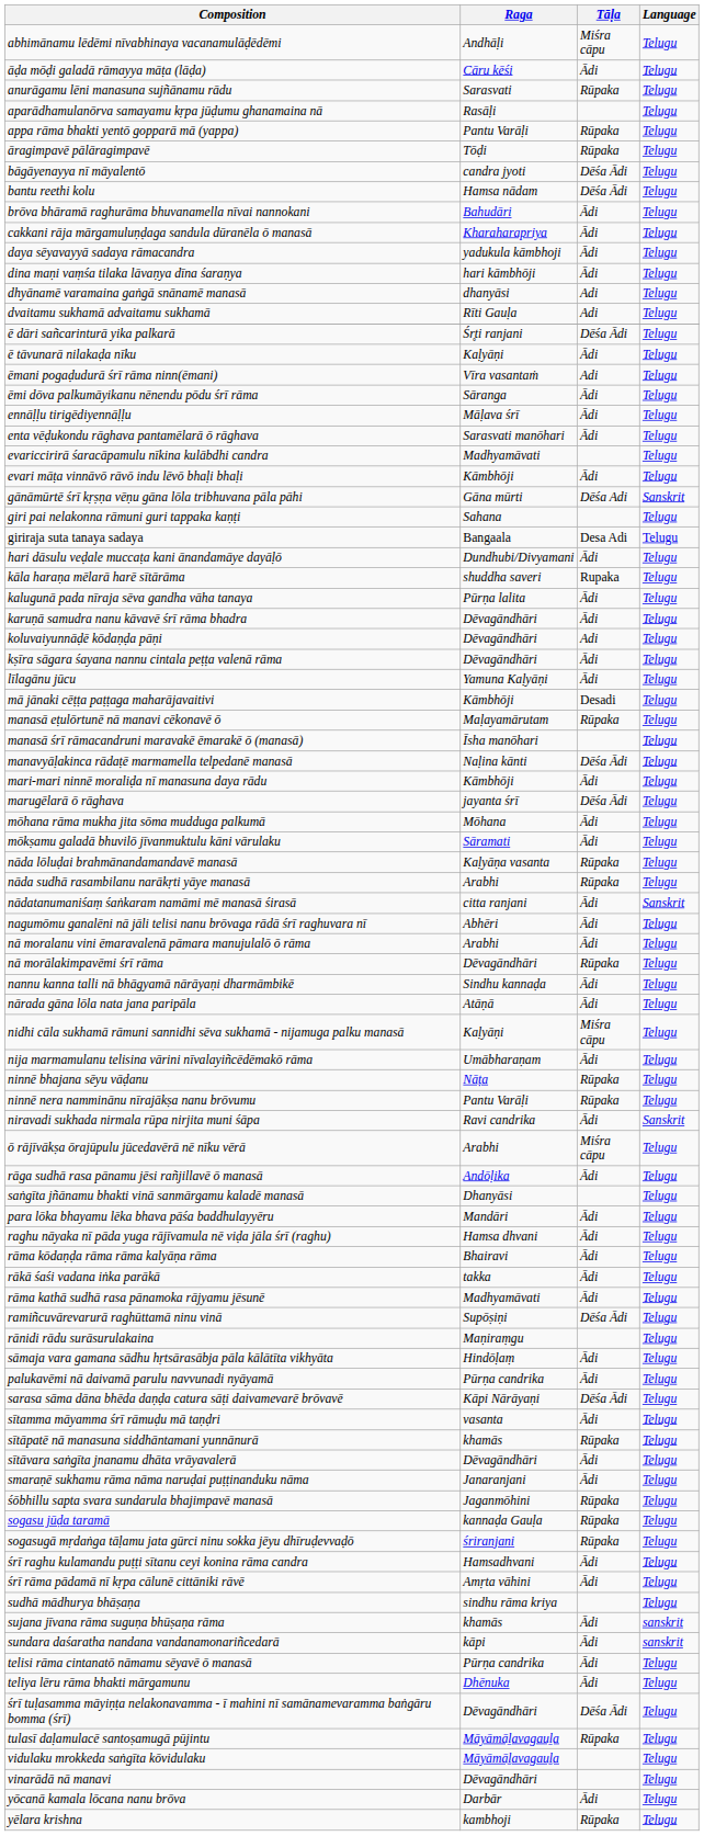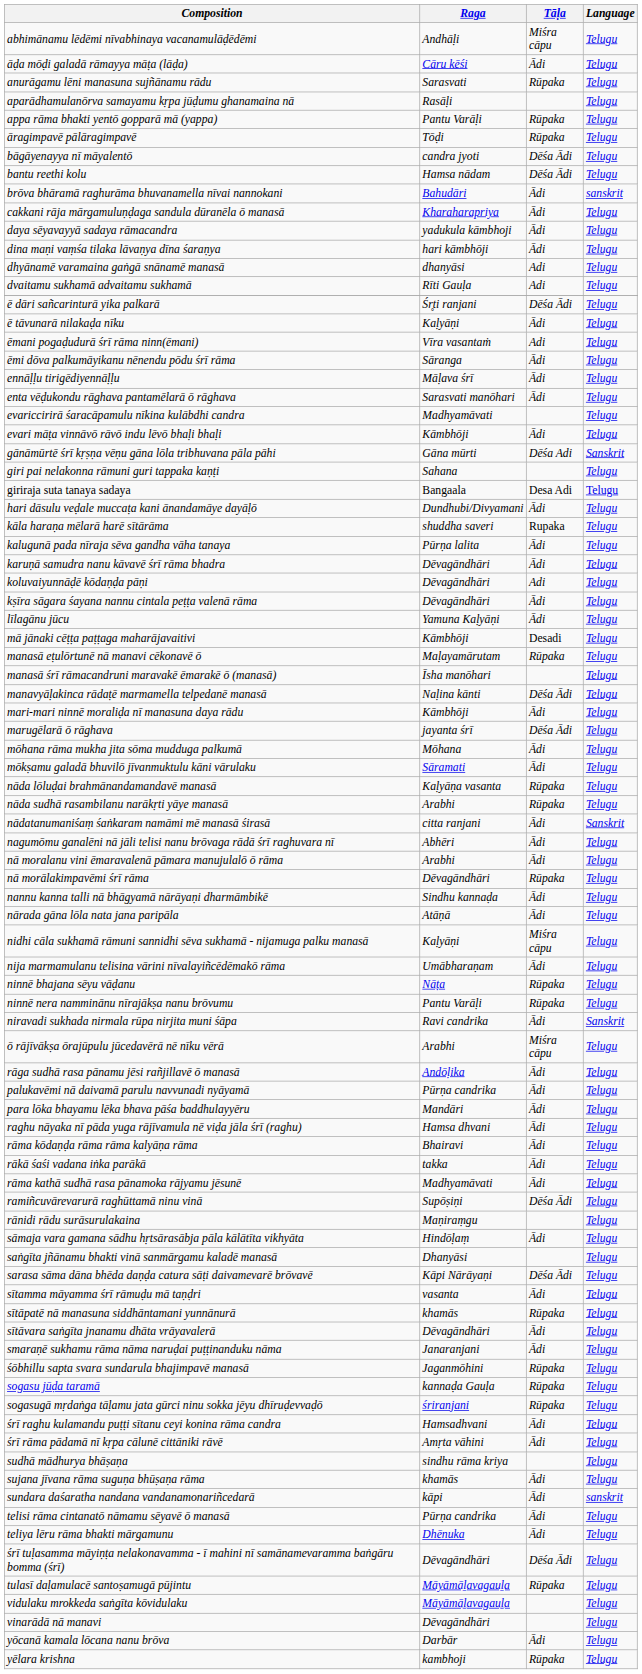 <table class="wikitable">
 <tr>
 <th><em>Composition</em></th>
 <th><em><a href='#'>Raga</a></em></th>
 <th><em><a href='#'>Tāḷa</a></em></th>
 <th><em>Language</em></th>
 </tr>
 <tr>
 <td><em>abhimānamu lēdēmi nīvabhinaya vacanamulāḍēdēmi</em></td>
 <td><em>Andhāḷi</em></td>
 <td><em>Miśra cāpu</em></td>
 <td><em><a href='#'>Telugu</a></em></td>
 </tr>
 <tr>
 <td><em>āḍa mōḍi galadā rāmayya māṭa (lāḍa)</em></td>
 <td><em><a href='#'>Cāru kēśi</a></em></td>
 <td><em>Ādi</em></td>
 <td><em><a href='#'>Telugu</a></em></td>
 </tr>
 <tr>
 <td><em>anurāgamu lēni manasuna sujñānamu rādu</em></td>
 <td><em>Sarasvati</em></td>
 <td><em>Rūpaka</em></td>
 <td><em><a href='#'>Telugu</a></em></td>
 </tr>
 <tr>
 <td><em>aparādhamulanōrva samayamu kṛpa jūḍumu ghanamaina nā</em></td>
 <td><em>Rasāḷi</em></td>
 <td></td>
 <td><em><a href='#'>Telugu</a></em></td>
 </tr>
 <tr>
 <td><em>appa rāma bhakti yentō gopparā mā (yappa)</em></td>
 <td><em>Pantu Varāḷi</em></td>
 <td><em>Rūpaka</em></td>
 <td><em><a href='#'>Telugu</a></em></td>
 </tr>
 <tr>
 <td><em>āragimpavē pālāragimpavē</em></td>
 <td><em>Tōḍi</em></td>
 <td><em>Rūpaka</em></td>
 <td><em><a href='#'>Telugu</a></em></td>
 </tr>
 <tr>
 <td><em>bāgāyenayya nī māyalentō </em></td>
 <td><em>candra jyoti</em></td>
 <td><em>Dēśa Ādi</em></td>
 <td><em><a href='#'>Telugu</a></em></td>
 </tr>
 <tr>
 <td><em>bantu reethi kolu</em></td>
 <td><em>Hamsa nādam</em></td>
 <td><em>Dēśa Ādi</em></td>
 <td><em><a href='#'>Telugu</a></em></td>
 </tr>
 <tr>
 <td><em>brōva bhāramā raghurāma bhuvanamella nīvai nannokani</em></td>
 <td><em><a href='#'>Bahudāri</a></em></td>
 <td><em>Ādi</em></td>
-<td><em><a href='#'>Telugu</a></em></td>
+<td><em><a href='#'>sanskrit</a></em></td>
 </tr>
 <tr>
 <td><em>cakkani rāja mārgamuluṇḍaga sandula dūranēla ō manasā</em></td>
 <td><em><a href='#'>Kharaharapriya</a></em></td>
 <td><em>Ādi</em></td>
 <td><em><a href='#'>Telugu</a></em></td>
 </tr>
 <tr>
 <td><em>daya sēyavayyā sadaya rāmacandra</em></td>
 <td><em>yadukula kāmbhoji</em></td>
 <td><em>Ādi</em></td>
 <td><em><a href='#'>Telugu</a></em></td>
 </tr>
 <tr>
 <td><em>dina maṇi vaṃśa tilaka lāvaṇya dīna śaraṇya</em></td>
 <td><em>hari kāmbhōji</em></td>
 <td><em>Ādi</em></td>
 <td><em><a href='#'>Telugu</a></em></td>
 </tr>
 <tr>
 <td><em>dhyānamē varamaina gaṅgā snānamē manasā</em></td>
 <td><em>dhanyāsi</em></td>
 <td><em> Adi</em></td>
 <td><em><a href='#'>Telugu</a></em></td>
 </tr>
 <tr>
 <td><em>dvaitamu sukhamā advaitamu sukhamā</em></td>
 <td><em>Rīti Gauḷa</em></td>
 <td><em> Adi</em></td>
 <td><em><a href='#'>Telugu</a></em></td>
 </tr>
 <tr>
 </tr>
 <tr>
 <td><em>ē dāri sañcarinturā yika palkarā</em></td>
 <td><em>Śr̥ti ranjani</em></td>
 <td><em>Dēśa Ādi</em></td>
 <td><em><a href='#'>Telugu</a></em></td>
 </tr>
 <tr>
 <td><em>ē tāvunarā nilakaḍa nīku</em></td>
 <td><em>Kaḷyāṇi</em></td>
 <td><em>Ādi</em></td>
 <td><em><a href='#'>Telugu</a></em></td>
 </tr>
 <tr>
 <td><em>ēmani pogaḍudurā śrī rāma ninn(ēmani)</em></td>
 <td><em>Vīra vasantaṁ</em></td>
 <td><em> Adi</em></td>
 <td><em><a href='#'>Telugu</a></em></td>
 </tr>
 <tr>
 <td><em>ēmi dōva palkumāyikanu nēnendu pōdu śrī rāma</em></td>
 <td><em>Sāranga</em></td>
 <td><em>Ādi</em></td>
 <td><em><a href='#'>Telugu</a></em></td>
 </tr>
 <tr>
 <td><em>ennāḷḷu tirigēdiyennāḷḷu</em></td>
 <td><em>Māḷava śrī</em></td>
 <td><em>Ādi</em></td>
 <td><em><a href='#'>Telugu</a></em></td>
 </tr>
 <tr>
 <td><em>enta vēḍukondu rāghava pantamēlarā ō rāghava</em></td>
 <td><em>Sarasvati manōhari</em></td>
 <td><em>Ādi</em></td>
 <td><em><a href='#'>Telugu</a></em></td>
 </tr>
 <tr>
 <td><em>evariccirirā śaracāpamulu nīkina kulābdhi candra</em></td>
 <td><em>Madhyamāvati</em></td>
 <td></td>
 <td><em><a href='#'>Telugu</a></em></td>
 </tr>
 <tr>
 <td><em>evari māṭa vinnāvō rāvō indu lēvō bhaḷi bhaḷi</em></td>
 <td><em>Kāmbhōji</em></td>
 <td><em>Ādi</em></td>
 <td><em><a href='#'>Telugu</a></em></td>
 </tr>
 <tr>
 <td><em>gānāmūrtē śrī kṛṣṇa vēṇu gāna lōla tribhuvana pāla pāhi</em></td>
 <td><em>Gāna mūrti</em></td>
 <td><em>Dēśa Adi</em></td>
 <td><em><a href='#'>Sanskrit</a></em></td>
 </tr>
 <tr>
 <td><em>giri pai nelakonna rāmuni guri tappaka kaṇṭi</em></td>
 <td><em>Sahana</em></td>
 <td></td>
 <td><em><a href='#'>Telugu</a></em></td>
 </tr>
 <tr>
 <td>giriraja suta tanaya sadaya </td>
 <td>Bangaala</td>
 <td>Desa Adi</td>
 <td><a href='#'>Telugu</a></td>
 </tr>
 <tr>
 <td><em>hari dāsulu veḍale muccaṭa kani ānandamāye dayāḷō</em></td>
 <td><em>Dundhubi/Divyamani</em></td>
 <td><em>Ādi</em></td>
 <td><em><a href='#'>Telugu</a></em></td>
 </tr>
 <tr>
 <td><em>kāla haraṇa mēlarā harē sītārāma</em></td>
 <td><em>shuddha saveri</em></td>
 <td>Rupaka</td>
 <td><em><a href='#'>Telugu</a></em></td>
 </tr>
 <tr>
 <td><em>kalugunā pada nīraja sēva gandha vāha tanaya</em></td>
 <td><em>Pūrṇa lalita</em></td>
 <td><em>Ādi</em></td>
 <td><em><a href='#'>Telugu</a></em></td>
 </tr>
 <tr>
 <td><em>karuṇā samudra nanu kāvavē śrī rāma bhadra</em></td>
 <td><em>Dēvagāndhāri</em></td>
 <td><em>Ādi</em></td>
 <td><em><a href='#'>Telugu</a></em></td>
 </tr>
 <tr>
 <td><em>koluvaiyunnāḍē kōdaṇḍa pāṇi</em></td>
 <td><em>Dēvagāndhāri</em></td>
 <td><em> Adi</em></td>
 <td><em><a href='#'>Telugu</a></em></td>
 </tr>
 <tr>
 <td><em>kṣīra sāgara śayana nannu cintala peṭṭa valenā rāma</em></td>
 <td><em>Dēvagāndhāri</em></td>
 <td><em>Ādi</em></td>
 <td><em><a href='#'>Telugu</a></em></td>
 </tr>
 <tr>
 <td><em>līlagānu jūcu</em></td>
 <td><em>Yamuna Kaḷyāṇi</em></td>
 <td><em>Ādi</em></td>
 <td><em><a href='#'>Telugu</a></em></td>
 </tr>
 <tr>
 <td><em>mā jānaki cēṭṭa paṭṭaga maharājavaitivi</em></td>
 <td><em>Kāmbhōji</em></td>
 <td>Desadi</td>
 <td><em><a href='#'>Telugu</a></em></td>
 </tr>
 <tr>
 <td><em>manasā eṭulōrtunē nā manavi cēkonavē ō</em></td>
 <td><em>Maḷayamārutam</em></td>
 <td><em>Rūpaka</em></td>
 <td><em><a href='#'>Telugu</a></em></td>
 </tr>
 <tr>
 <td><em>manasā śrī rāmacandruni maravakē ēmarakē ō (manasā)</em></td>
 <td><em>Īsha manōhari</em></td>
 <td></td>
 <td><em><a href='#'>Telugu</a></em></td>
 </tr>
 <tr>
 <td><em>manavyāḷakinca rādaṭē marmamella telpedanē manasā</em></td>
 <td><em>Naḷina kānti</em></td>
 <td><em>Dēśa Ādi</em></td>
 <td><em><a href='#'>Telugu</a></em></td>
 </tr>
 <tr>
 <td><em>mari-mari ninnē moraliḍa nī manasuna daya rādu</em></td>
 <td><em>Kāmbhōji</em></td>
 <td><em>Ādi</em></td>
 <td><em><a href='#'>Telugu</a></em></td>
 </tr>
 <tr>
 <td><em>marugēlarā ō rāghava</em></td>
 <td><em>jayanta śrī</em></td>
 <td><em>Dēśa Ādi</em></td>
 <td><em><a href='#'>Telugu</a></em></td>
 </tr>
 <tr>
 <td><em>mōhana rāma mukha jita sōma mudduga palkumā</em></td>
 <td><em>Mōhana</em></td>
 <td><em>Ādi</em></td>
 <td><em><a href='#'>Telugu</a></em></td>
 </tr>
 <tr>
 <td><em>mōkṣamu galadā bhuvilō jīvanmuktulu kāni vārulaku</em></td>
 <td><em><a href='#'>Sāramati</a></em></td>
 <td><em>Ādi</em></td>
 <td><em><a href='#'>Telugu</a></em></td>
 </tr>
 <tr>
 <td><em>nāda lōluḍai brahmānandamandavē manasā</em></td>
 <td><em>Kaḷyāṇa vasanta</em></td>
 <td><em>Rūpaka</em></td>
 <td><em><a href='#'>Telugu</a></em></td>
 </tr>
 <tr>
 <td><em>nāda sudhā rasambilanu narākṛti yāye manasā</em></td>
 <td><em>Arabhi</em></td>
 <td><em>Rūpaka</em></td>
 <td><em><a href='#'>Telugu</a></em></td>
 </tr>
 <tr>
 <td><em>nādatanumaniśaṃ śaṅkaram namāmi mē manasā śirasā</em></td>
 <td><em>citta ranjani</em></td>
 <td><em>Ādi</em></td>
 <td><em><a href='#'>Sanskrit</a></em></td>
 </tr>
 <tr>
 <td><em>nagumōmu ganalēni nā jāli telisi nanu brōvaga rādā śrī raghuvara nī</em></td>
 <td><em>Abhēri</em></td>
 <td><em>Ādi</em></td>
 <td><em><a href='#'>Telugu</a></em></td>
 </tr>
 <tr>
 <td><em>nā moralanu vini ēmaravalenā pāmara manujulalō ō rāma</em></td>
 <td><em>Arabhi</em></td>
 <td><em>Ādi</em></td>
 <td><em><a href='#'>Telugu</a></em></td>
 </tr>
 <tr>
 <td><em>nā morālakimpavēmi śrī rāma</em></td>
 <td><em>Dēvagāndhāri</em></td>
 <td><em>Rūpaka</em></td>
 <td><em><a href='#'>Telugu</a></em></td>
 </tr>
 <tr>
 <td><em>nannu kanna talli nā bhāgyamā nārāyaṇi dharmāmbikē</em></td>
 <td><em>Sindhu kannaḍa</em></td>
 <td><em>Ādi</em></td>
 <td><em><a href='#'>Telugu</a></em></td>
 </tr>
 <tr>
 <td><em>nārada gāna lōla nata jana paripāla</em></td>
 <td><em>Atāṇā</em></td>
 <td><em>Ādi</em></td>
 <td><em><a href='#'>Telugu</a></em></td>
 </tr>
 <tr>
 <td><em>nidhi cāla sukhamā rāmuni sannidhi sēva sukhamā - nijamuga palku manasā</em></td>
 <td><em>Kaḷyāṇi</em></td>
 <td><em>Miśra cāpu</em></td>
 <td><em><a href='#'>Telugu</a></em></td>
 </tr>
 <tr>
 <td><em>nija marmamulanu telisina vārini nīvalayiñcēdēmakō rāma</em></td>
 <td><em>Umābharaṇam</em></td>
 <td><em>Ādi</em></td>
 <td><em><a href='#'>Telugu</a></em></td>
 </tr>
 <tr>
 <td><em>ninnē bhajana sēyu vāḍanu</em></td>
 <td><em><a href='#'>Nāṭa</a></em></td>
 <td><em>Rūpaka</em></td>
 <td><em><a href='#'>Telugu</a></em></td>
 </tr>
 <tr>
 <td><em>ninnē nera namminānu nīrajākṣa nanu brōvumu</em></td>
 <td><em>Pantu Varāḷi</em></td>
 <td><em>Rūpaka</em></td>
 <td><em><a href='#'>Telugu</a></em></td>
 </tr>
 <tr>
 <td><em>niravadi sukhada nirmala rūpa nirjita muni śāpa</em></td>
 <td><em>Ravi candrika</em></td>
 <td><em>Ādi</em></td>
 <td><em><a href='#'>Sanskrit</a></em></td>
 </tr>
 <tr>
 <td><em>ō rājīvākṣa ōrajūpulu jūcedavērā nē nīku vērā</em></td>
 <td><em>Arabhi</em></td>
 <td><em>Miśra cāpu</em></td>
 <td><em><a href='#'>Telugu</a></em></td>
 </tr>
 <tr>
 <td><em>rāga sudhā rasa pānamu jēsi rañjillavē ō manasā</em></td>
 <td><em><a href='#'>Andōḷika</a></em></td>
 <td><em>Ādi</em></td>
 <td><em><a href='#'>Telugu</a></em></td>
 </tr>
 <tr>
-<td><em>saṅgīta jñānamu bhakti vinā sanmārgamu kaladē manasā</em></td>
-<td><em>Dhanyāsi</em></td>
-<td></td>
+<td><em>palukavēmi nā daivamā parulu navvunadi nyāyamā</em></td>
+<td><em>Pūrṇa candrika</em></td>
+<td><em>Ādi</em></td>
 <td><em><a href='#'>Telugu</a></em></td>
 </tr>
 <tr>
 <td><em>para lōka bhayamu lēka bhava pāśa baddhulayyēru</em></td>
 <td><em>Mandāri</em></td>
 <td><em>Ādi</em></td>
 <td><em><a href='#'>Telugu</a></em></td>
 </tr>
 <tr>
 <td><em>raghu nāyaka nī pāda yuga rājīvamula nē viḍa jāla śrī (raghu)</em></td>
 <td><em>Hamsa dhvani</em></td>
 <td><em>Ādi</em></td>
 <td><em><a href='#'>Telugu</a></em></td>
 </tr>
 <tr>
 <td><em>rāma kōdaṇḍa rāma rāma kalyāṇa rāma</em></td>
 <td><em>Bhairavi</em></td>
 <td><em>Ādi</em></td>
 <td><em><a href='#'>Telugu</a></em></td>
 </tr>
 <tr>
 <td><em>rākā śaśi vadana iṅka parākā</em></td>
 <td><em>takka</em></td>
 <td><em>Ādi</em></td>
 <td><em><a href='#'>Telugu</a></em></td>
 </tr>
 <tr>
 <td><em>rāma kathā sudhā rasa pānamoka rājyamu jēsunē</em></td>
 <td><em>Madhyamāvati</em></td>
 <td><em>Ādi</em></td>
 <td><em><a href='#'>Telugu</a></em></td>
 </tr>
 <tr>
 <td><em>ramiñcuvārevarurā raghūttamā ninu vinā</em></td>
 <td><em>Supōṣiṇi</em></td>
 <td><em>Dēśa Ādi</em></td>
 <td><em><a href='#'>Telugu</a></em></td>
 </tr>
 <tr>
 <td><em>rānidi rādu surāsurulakaina</em></td>
 <td><em>Maṇiraṃgu</em></td>
 <td></td>
 <td><em><a href='#'>Telugu</a></em></td>
 </tr>
 <tr>
 <td><em>sāmaja vara gamana sādhu hṛtsārasābja pāla kālātīta vikhyāta</em></td>
 <td><em>Hindōḷaṃ</em></td>
 <td><em>Ādi</em></td>
 <td><em><a href='#'>Telugu</a></em></td>
 </tr>
 <tr>
-<td><em>palukavēmi nā daivamā parulu navvunadi nyāyamā</em></td>
-<td><em>Pūrṇa candrika</em></td>
-<td><em>Ādi</em></td>
+<td><em>saṅgīta jñānamu bhakti vinā sanmārgamu kaladē manasā</em></td>
+<td><em>Dhanyāsi</em></td>
+<td></td>
 <td><em><a href='#'>Telugu</a></em></td>
 </tr>
 <tr>
 <td><em>sarasa sāma dāna bhēda daṇḍa catura sāṭi daivamevarē brōvavē</em></td>
 <td><em>Kāpi Nārāyaṇi</em></td>
 <td><em>Dēśa Ādi</em></td>
 <td><em><a href='#'>Telugu</a></em></td>
 </tr>
 <tr>
 <td><em>sītamma māyamma śrī rāmuḍu mā taṇḍri</em></td>
 <td><em>vasanta</em></td>
 <td><em>Ādi</em></td>
 <td><em><a href='#'>Telugu</a></em></td>
 </tr>
 <tr>
 <td><em>sītāpatē nā manasuna siddhāntamani yunnānurā</em></td>
 <td><em>khamās</em></td>
 <td><em>Rūpaka</em></td>
 <td><em><a href='#'>Telugu</a></em></td>
 </tr>
 <tr>
 <td><em>sītāvara saṅgīta jnanamu dhāta vrāyavalerā</em></td>
 <td><em>Dēvagāndhāri</em></td>
 <td><em>Ādi</em></td>
 <td><em><a href='#'>Telugu</a></em></td>
 </tr>
 <tr>
 <td><em>smaraṇē sukhamu rāma nāma naruḍai puṭṭinanduku nāma</em></td>
 <td><em>Janaranjani</em></td>
 <td><em>Ādi</em></td>
 <td><em><a href='#'>Telugu</a></em></td>
 </tr>
 <tr>
 <td><em>śōbhillu sapta svara sundarula bhajimpavē manasā</em></td>
 <td><em>Jaganmōhini</em></td>
 <td><em>Rūpaka</em></td>
 <td><em><a href='#'>Telugu</a></em></td>
 </tr>
 <tr>
 <td><em><a href='#'>sogasu jūḍa taramā</a></em></td>
 <td><em>kannaḍa Gauḷa</em></td>
 <td><em>Rūpaka</em></td>
 <td><em><a href='#'>Telugu</a></em></td>
 </tr>
 <tr>
 <td><em>sogasugā mṛdaṅga tāḷamu jata gūrci ninu sokka jēyu dhīruḍevvaḍō</em></td>
 <td><em><a href='#'>śriranjani</a></em></td>
 <td><em>Rūpaka</em></td>
 <td><em><a href='#'>Telugu</a></em></td>
 </tr>
 <tr>
 <td><em>śrī raghu kulamandu puṭṭi sītanu ceyi konina rāma candra</em></td>
 <td><em>Hamsadhvani</em></td>
 <td><em>Ādi</em></td>
 <td><em><a href='#'>Telugu</a></em></td>
 </tr>
 <tr>
 <td><em>śrī rāma pādamā nī kṛpa cālunē cittāniki rāvē</em></td>
 <td><em>Amṛta vāhini</em></td>
 <td><em>Ādi</em></td>
 <td><em><a href='#'>Telugu</a></em></td>
 </tr>
 <tr>
 <td><em>sudhā mādhurya bhāṣaṇa</em></td>
 <td><em>sindhu rāma kriya</em></td>
 <td></td>
 <td><em><a href='#'>Telugu</a></em></td>
 </tr>
 <tr>
 <td><em>sujana jīvana rāma suguṇa bhūṣaṇa rāma</em></td>
 <td><em>khamās</em></td>
 <td><em>Ādi</em></td>
-<td><em><a href='#'>sanskrit</a></em></td>
+<td><em><a href='#'>Telugu</a></em></td>
 </tr>
 <tr>
 <td><em>sundara daśaratha nandana vandanamonariñcedarā</em></td>
 <td><em>kāpi</em></td>
 <td><em>Ādi</em></td>
 <td><em><a href='#'>sanskrit</a></em></td>
 </tr>
 <tr>
 <td><em>telisi rāma cintanatō nāmamu sēyavē ō manasā</em></td>
 <td><em>Pūrṇa candrika</em></td>
 <td><em>Ādi</em></td>
 <td><em><a href='#'>Telugu</a></em></td>
 </tr>
 <tr>
 <td><em>teliya lēru rāma bhakti mārgamunu</em></td>
 <td><em><a href='#'>Dhēnuka</a></em></td>
 <td><em>Ādi</em></td>
 <td><em><a href='#'>Telugu</a></em></td>
 </tr>
 <tr>
 <td><em>śrī tuḷasamma māyiṇṭa nelakonavamma - ī mahini nī samānamevaramma baṅgāru bomma (śrī)</em></td>
 <td><em>Dēvagāndhāri</em></td>
 <td><em>Dēśa Ādi</em></td>
 <td><em><a href='#'>Telugu</a></em></td>
 </tr>
 <tr>
 <td><em>tulasī daḷamulacē santoṣamugā pūjintu</em></td>
 <td><em><a href='#'>Māyāmāḻavagauḻa</a></em></td>
 <td><em>Rūpaka</em></td>
 <td><em><a href='#'>Telugu</a></em></td>
 </tr>
 <tr>
 <td><em>vidulaku mrokkeda saṅgīta kōvidulaku</em></td>
 <td><em><a href='#'>Māyāmāḻavagauḻa</a></em></td>
 <td></td>
 <td><em><a href='#'>Telugu</a></em></td>
 </tr>
 <tr>
 <td><em>vinarādā nā manavi</em></td>
 <td><em>Dēvagāndhāri</em></td>
 <td></td>
 <td><em><a href='#'>Telugu</a></em></td>
 </tr>
 <tr>
 <td><em>yōcanā kamala lōcana nanu brōva</em></td>
 <td><em>Darbār</em></td>
 <td><em>Ādi</em></td>
 <td><em><a href='#'>Telugu</a></em></td>
 </tr>
 <tr>
 <td><em>yēlara krishna</em></td>
 <td><em>kambhoji</em></td>
 <td><em>Rūpaka</em></td>
 <td><em><a href='#'>Telugu</a></em></td>
 </tr>
 </table>
